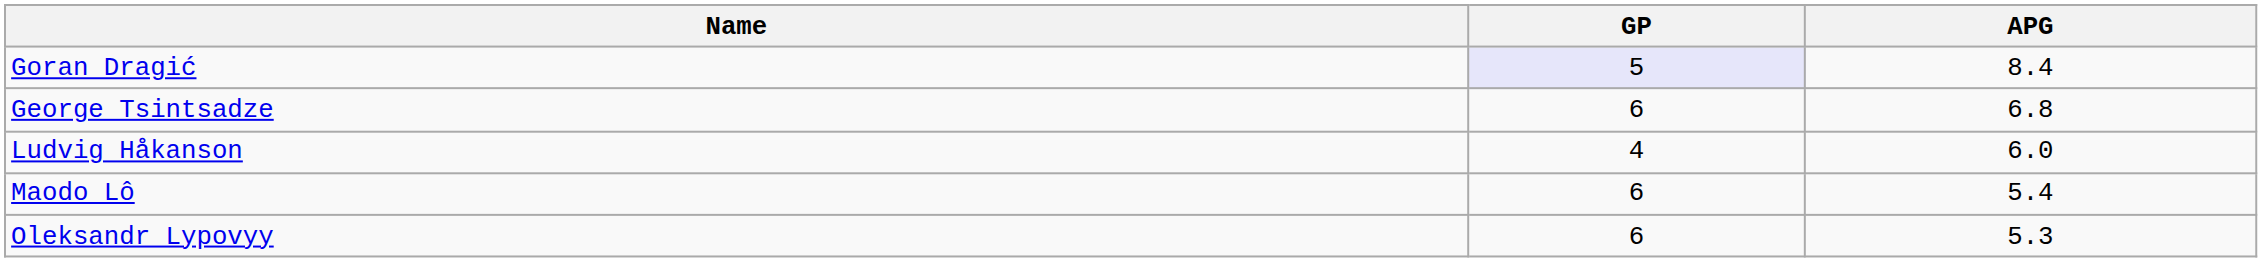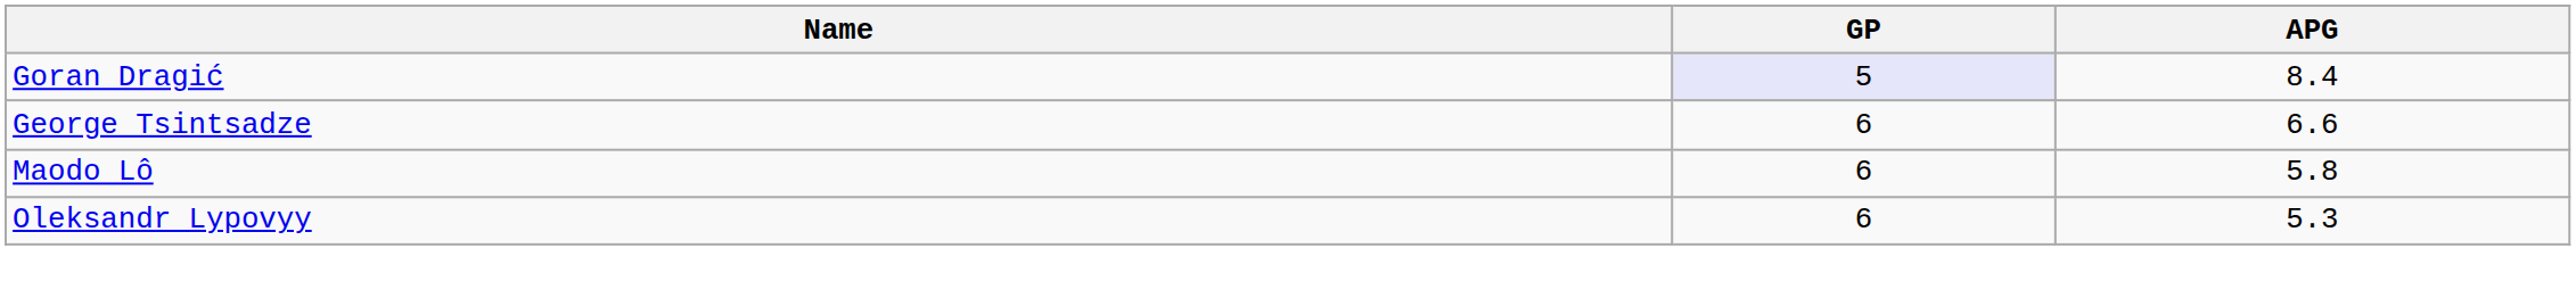 <table class=wikitable width="90%">
 <tr>
 <th width="65%">Name</th>
 <th width="15%">GP</th>
 <th width="20%">APG</th>
 </tr>
 <tr>
 <td> <a href='#'>Goran Dragić</a></td>
 <td align=center style="background: lavender;">5</td>
 <td align=center>8.4</td>
 </tr>
 <tr>
 <td> <a href='#'>George Tsintsadze</a></td>
 <td align=center>6</td>
-<td align=center>6.8</td>
-</tr>
-<tr>
-<td> <a href='#'>Ludvig Håkanson</a></td>
-<td align=center>4</td>
-<td align=center>6.0</td>
+<td align=center>6.6</td>
 </tr>
 <tr>
 <td> <a href='#'>Maodo Lô</a></td>
 <td align=center>6</td>
-<td align=center>5.4</td>
+<td align=center>5.8</td>
 </tr>
 <tr>
 <td> <a href='#'>Oleksandr Lypovyy</a></td>
 <td align=center>6</td>
 <td align=center>5.3</td>
 </tr>
 </table>
